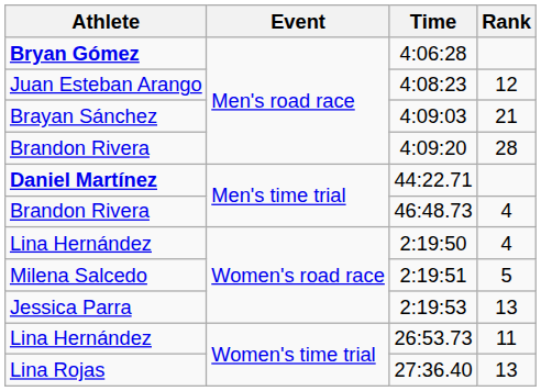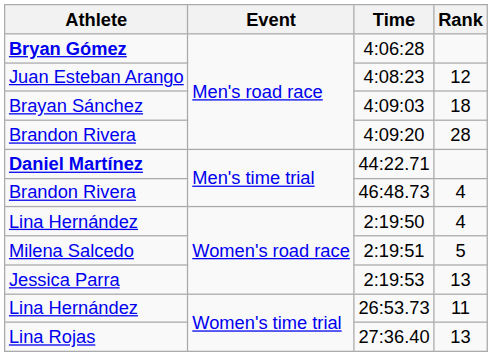 <table class=wikitable style="font-size:90%;">
 <tr>
 <th>Athlete</th>
 <th>Event</th>
 <th>Time</th>
 <th>Rank</th>
 </tr>
 <tr align=center>
 <td align=left><strong><a href='#'>Bryan Gómez</a></strong></td>
 <td align=left rowspan=4><a href='#'>Men's road race</a></td>
 <td>4:06:28</td>
 <td></td>
 </tr>
 <tr align=center>
 <td align=left><a href='#'>Juan Esteban Arango</a></td>
 <td>4:08:23</td>
 <td>12</td>
 </tr>
 <tr align=center>
 <td align=left><a href='#'>Brayan Sánchez</a></td>
 <td>4:09:03</td>
-<td>21</td>
+<td>18</td>
 </tr>
 <tr align=center>
 <td align=left><a href='#'>Brandon Rivera</a></td>
 <td>4:09:20</td>
 <td>28</td>
 </tr>
 <tr align=center>
 <td align=left><strong><a href='#'>Daniel Martínez</a></strong></td>
 <td align=left rowspan=2><a href='#'>Men's time trial</a></td>
 <td>44:22.71</td>
 <td></td>
 </tr>
 <tr align=center>
 <td align=left><a href='#'>Brandon Rivera</a></td>
 <td>46:48.73</td>
 <td>4</td>
 </tr>
 <tr align=center>
 <td align=left><a href='#'>Lina Hernández</a></td>
 <td align=left rowspan=3><a href='#'>Women's road race</a></td>
 <td>2:19:50</td>
 <td>4</td>
 </tr>
 <tr align=center>
 <td align=left><a href='#'>Milena Salcedo</a></td>
 <td>2:19:51</td>
 <td>5</td>
 </tr>
 <tr align=center>
 <td align=left><a href='#'>Jessica Parra</a></td>
 <td>2:19:53</td>
 <td>13</td>
 </tr>
 <tr align=center>
 <td align=left><a href='#'>Lina Hernández</a></td>
 <td align=left rowspan=2><a href='#'>Women's time trial</a></td>
 <td>26:53.73</td>
 <td>11</td>
 </tr>
 <tr align=center>
 <td align=left><a href='#'>Lina Rojas</a></td>
 <td>27:36.40</td>
 <td>13</td>
 </tr>
 </table>
